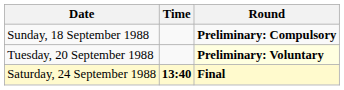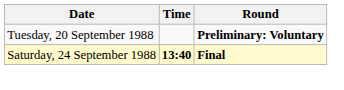 <table class="wikitable">
 <tr>
 <th>Date</th>
 <th>Time</th>
 <th>Round</th>
 </tr>
 <tr>
-<td>Sunday, 18 September 1988</td>
-<td></td>
-<td><strong>Preliminary: Compulsory</strong></td>
-</tr>
-<tr>
 <td>Tuesday, 20 September 1988</td>
 <td></td>
-<td style="background: lightyellow;"><strong>Preliminary: Voluntary</strong></td>
+<td><strong>Preliminary: Voluntary</strong></td>
 </tr>
 <tr style=background:lemonchiffon>
 <td>Saturday, 24 September 1988</td>
 <td><strong>13:40</strong></td>
 <td><strong>Final</strong></td>
 </tr>
 </table>
